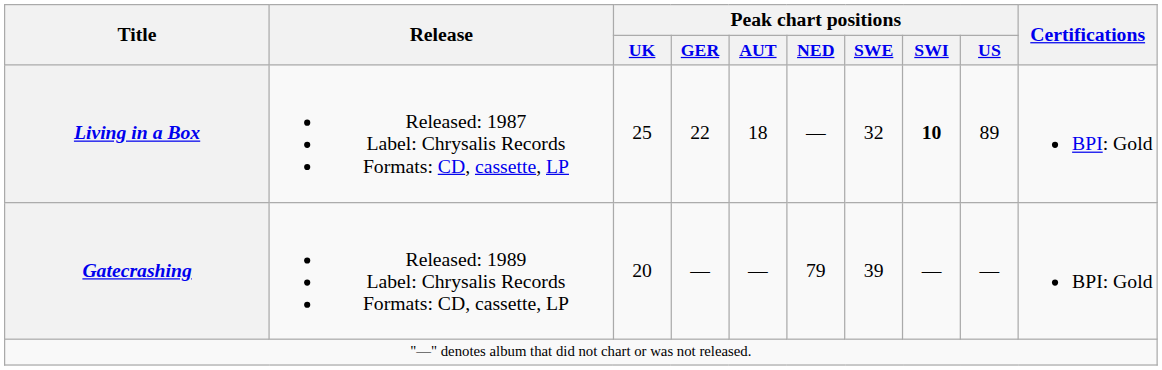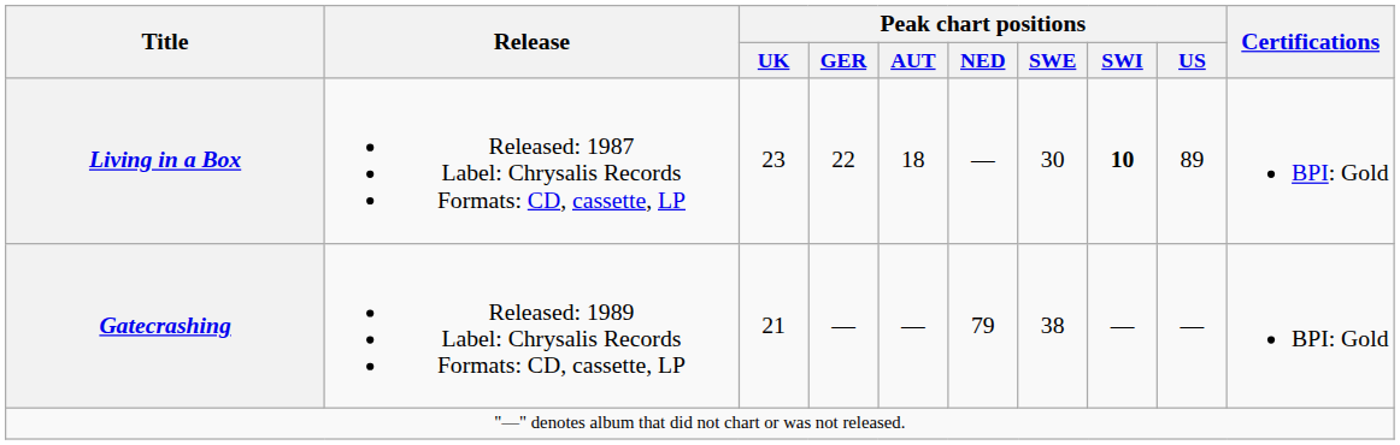 <table class="wikitable plainrowheaders" style="text-align:center;" border="1">
 <tr>
 <th scope="col" rowspan="2" style="width:13em;">Title</th>
 <th scope="col" rowspan="2" style="width:17em;">Release</th>
 <th scope="col" colspan="7">Peak chart positions</th>
 <th scope="col" rowspan="2"><a href='#'>Certifications</a></th>
 </tr>
 <tr>
 <th scope="col" style="width:2.8em;font-size:90%;"><a href='#'>UK</a><br></th>
 <th scope="col" style="width:2.8em;font-size:90%;"><a href='#'>GER</a><br></th>
 <th scope="col" style="width:2.8em;font-size:90%;"><a href='#'>AUT</a><br></th>
 <th scope="col" style="width:2.8em;font-size:90%;"><a href='#'>NED</a><br></th>
 <th scope="col" style="width:2.8em;font-size:90%;"><a href='#'>SWE</a><br></th>
 <th scope="col" style="width:2.8em;font-size:90%;"><a href='#'>SWI</a><br></th>
 <th scope="col" style="width:2.8em;font-size:90%;"><a href='#'>US</a><br></th>
 </tr>
 <tr>
 <th scope="row"><em><a href='#'>Living in a Box</a></em></th>
 <td><br><ul><li>Released: 1987</li><li>Label: Chrysalis Records</li><li>Formats: <a href='#'>CD</a>, <a href='#'>cassette</a>, <a href='#'>LP</a></li></ul></td>
-<td>25</td>
+<td>23</td>
 <td>22</td>
 <td>18</td>
 <td>—</td>
-<td>32</td>
+<td>30</td>
 <td><strong>10</strong></td>
 <td>89</td>
 <td><br><ul><li><a href='#'>BPI</a>: Gold</li></ul></td>
 </tr>
 <tr>
 <th scope="row"><em><a href='#'>Gatecrashing</a></em></th>
 <td><br><ul><li>Released: 1989</li><li>Label: Chrysalis Records</li><li>Formats: CD, cassette, LP</li></ul></td>
-<td>20</td>
+<td>21</td>
 <td>—</td>
 <td>—</td>
 <td>79</td>
-<td>39</td>
+<td>38</td>
 <td>—</td>
 <td>—</td>
 <td><br><ul><li>BPI: Gold</li></ul></td>
 </tr>
 <tr>
 <td colspan="12" style="font-size:9pt">"—" denotes album that did not chart or was not released.</td>
 </tr>
 </table>
